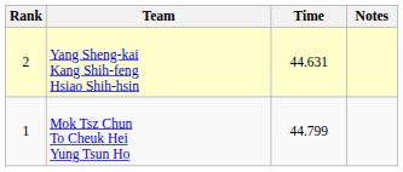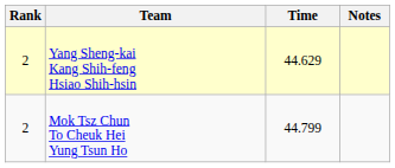 <table class=wikitable style="text-align:center">
 <tr>
 <th width=40>Rank</th>
 <th width=250>Team</th>
 <th width=80>Time</th>
 <th width=50>Notes</th>
 </tr>
 <tr bgcolor="ffffcc">
 <td>2</td>
 <td align=left><br><a href='#'>Yang Sheng-kai</a><br><a href='#'>Kang Shih-feng</a><br><a href='#'>Hsiao Shih-hsin</a></td>
-<td>44.631</td>
+<td>44.629</td>
 <td></td>
 </tr>
 <tr>
-<td>1</td>
+<td>2</td>
 <td align=left><br><a href='#'>Mok Tsz Chun</a><br><a href='#'>To Cheuk Hei</a><br><a href='#'>Yung Tsun Ho</a></td>
 <td>44.799</td>
 <td></td>
 </tr>
 </table>
